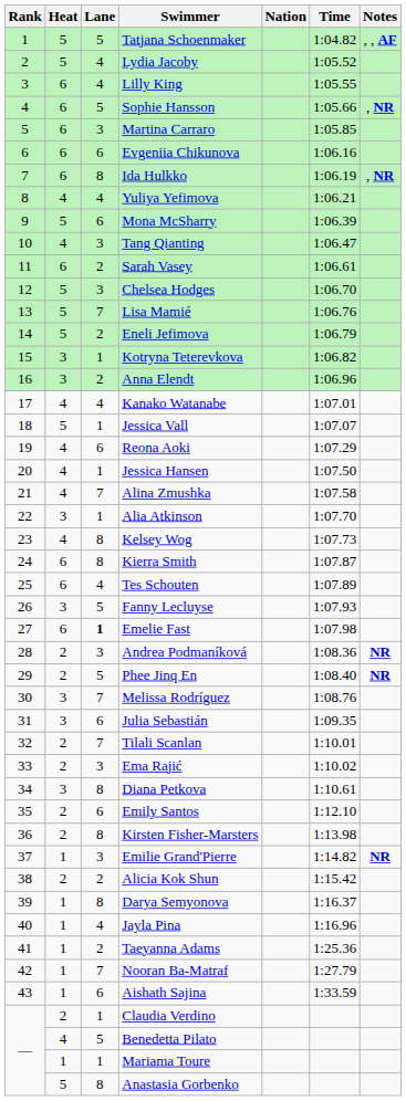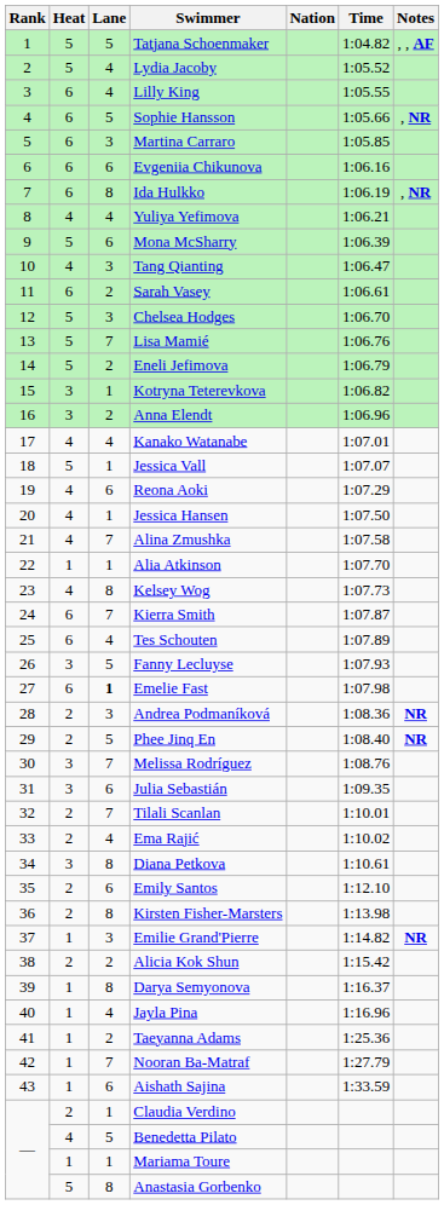 <table class="wikitable sortable" style="text-align:center">
 <tr>
 <th>Rank</th>
 <th>Heat</th>
 <th>Lane</th>
 <th>Swimmer</th>
 <th>Nation</th>
 <th>Time</th>
 <th>Notes</th>
 </tr>
 <tr bgcolor=bbf3bb>
 <td>1</td>
 <td>5</td>
 <td>5</td>
 <td align=left><a href='#'>Tatjana Schoenmaker</a></td>
 <td align=left></td>
 <td>1:04.82</td>
 <td>, , <strong><a href='#'>AF</a></strong></td>
 </tr>
 <tr bgcolor=bbf3bb>
 <td>2</td>
 <td>5</td>
 <td>4</td>
 <td align=left><a href='#'>Lydia Jacoby</a></td>
 <td align=left></td>
 <td>1:05.52</td>
 <td></td>
 </tr>
 <tr bgcolor=bbf3bb>
 <td>3</td>
 <td>6</td>
 <td>4</td>
 <td align=left><a href='#'>Lilly King</a></td>
 <td align=left></td>
 <td>1:05.55</td>
 <td></td>
 </tr>
 <tr bgcolor=bbf3bb>
 <td>4</td>
 <td>6</td>
 <td>5</td>
 <td align=left><a href='#'>Sophie Hansson</a></td>
 <td align=left></td>
 <td>1:05.66</td>
 <td>, <strong><a href='#'>NR</a></strong></td>
 </tr>
 <tr bgcolor=bbf3bb>
 <td>5</td>
 <td>6</td>
 <td>3</td>
 <td align=left><a href='#'>Martina Carraro</a></td>
 <td align=left></td>
 <td>1:05.85</td>
 <td></td>
 </tr>
 <tr bgcolor=bbf3bb>
 <td>6</td>
 <td>6</td>
 <td>6</td>
 <td align=left><a href='#'>Evgeniia Chikunova</a></td>
 <td align=left></td>
 <td>1:06.16</td>
 <td></td>
 </tr>
 <tr bgcolor=bbf3bb>
 <td>7</td>
 <td>6</td>
 <td>8</td>
 <td align=left><a href='#'>Ida Hulkko</a></td>
 <td align=left></td>
 <td>1:06.19</td>
 <td>, <strong><a href='#'>NR</a></strong></td>
 </tr>
 <tr bgcolor=bbf3bb>
 <td>8</td>
 <td>4</td>
 <td>4</td>
 <td align=left><a href='#'>Yuliya Yefimova</a></td>
 <td align=left></td>
 <td>1:06.21</td>
 <td></td>
 </tr>
 <tr bgcolor=bbf3bb>
 <td>9</td>
 <td>5</td>
 <td>6</td>
 <td align=left><a href='#'>Mona McSharry</a></td>
 <td align=left></td>
 <td>1:06.39</td>
 <td></td>
 </tr>
 <tr bgcolor=bbf3bb>
 <td>10</td>
 <td>4</td>
 <td>3</td>
 <td align=left><a href='#'>Tang Qianting</a></td>
 <td align=left></td>
 <td>1:06.47</td>
 <td></td>
 </tr>
 <tr bgcolor=bbf3bb>
 <td>11</td>
 <td>6</td>
 <td>2</td>
 <td align=left><a href='#'>Sarah Vasey</a></td>
 <td align=left></td>
 <td>1:06.61</td>
 <td></td>
 </tr>
 <tr bgcolor=bbf3bb>
 <td>12</td>
 <td>5</td>
 <td>3</td>
 <td align=left><a href='#'>Chelsea Hodges</a></td>
 <td align=left></td>
 <td>1:06.70</td>
 <td></td>
 </tr>
 <tr bgcolor=bbf3bb>
 <td>13</td>
 <td>5</td>
 <td>7</td>
 <td align=left><a href='#'>Lisa Mamié</a></td>
 <td align=left></td>
 <td>1:06.76</td>
 <td></td>
 </tr>
 <tr bgcolor=bbf3bb>
 <td>14</td>
 <td>5</td>
 <td>2</td>
 <td align=left><a href='#'>Eneli Jefimova</a></td>
 <td align=left></td>
 <td>1:06.79</td>
 <td></td>
 </tr>
 <tr bgcolor=bbf3bb>
 <td>15</td>
 <td>3</td>
 <td>1</td>
 <td align=left><a href='#'>Kotryna Teterevkova</a></td>
 <td align=left></td>
 <td>1:06.82</td>
 <td></td>
 </tr>
 <tr bgcolor=bbf3bb>
 <td>16</td>
 <td>3</td>
 <td>2</td>
 <td align=left><a href='#'>Anna Elendt</a></td>
 <td align=left></td>
 <td>1:06.96</td>
 <td></td>
 </tr>
 <tr>
 <td>17</td>
 <td>4</td>
 <td>4</td>
 <td align=left><a href='#'>Kanako Watanabe</a></td>
 <td align=left></td>
 <td>1:07.01</td>
 <td></td>
 </tr>
 <tr>
 <td>18</td>
 <td>5</td>
 <td>1</td>
 <td align=left><a href='#'>Jessica Vall</a></td>
 <td align=left></td>
 <td>1:07.07</td>
 <td></td>
 </tr>
 <tr>
 <td>19</td>
 <td>4</td>
 <td>6</td>
 <td align=left><a href='#'>Reona Aoki</a></td>
 <td align=left></td>
 <td>1:07.29</td>
 <td></td>
 </tr>
 <tr>
 <td>20</td>
 <td>4</td>
 <td>1</td>
 <td align=left><a href='#'>Jessica Hansen</a></td>
 <td align=left></td>
 <td>1:07.50</td>
 <td></td>
 </tr>
 <tr>
 <td>21</td>
 <td>4</td>
 <td>7</td>
 <td align=left><a href='#'>Alina Zmushka</a></td>
 <td align=left></td>
 <td>1:07.58</td>
 <td></td>
 </tr>
 <tr>
 <td>22</td>
-<td>3</td>
+<td>1</td>
 <td>1</td>
 <td align=left><a href='#'>Alia Atkinson</a></td>
 <td align=left></td>
 <td>1:07.70</td>
 <td></td>
 </tr>
 <tr>
 <td>23</td>
 <td>4</td>
 <td>8</td>
 <td align=left><a href='#'>Kelsey Wog</a></td>
 <td align=left></td>
 <td>1:07.73</td>
 <td></td>
 </tr>
 <tr>
 <td>24</td>
 <td>6</td>
-<td>8</td>
+<td>7</td>
 <td align=left><a href='#'>Kierra Smith</a></td>
 <td align=left></td>
 <td>1:07.87</td>
 <td></td>
 </tr>
 <tr>
 <td>25</td>
 <td>6</td>
 <td>4</td>
 <td align=left><a href='#'>Tes Schouten</a></td>
 <td align=left></td>
 <td>1:07.89</td>
 <td></td>
 </tr>
 <tr>
 <td>26</td>
 <td>3</td>
 <td>5</td>
 <td align=left><a href='#'>Fanny Lecluyse</a></td>
 <td align=left></td>
 <td>1:07.93</td>
 <td></td>
 </tr>
 <tr>
 <td>27</td>
 <td>6</td>
 <td><strong>1</strong></td>
 <td align=left><a href='#'>Emelie Fast</a></td>
 <td align=left></td>
 <td>1:07.98</td>
 <td></td>
 </tr>
 <tr>
 <td>28</td>
 <td>2</td>
 <td>3</td>
 <td align=left><a href='#'>Andrea Podmaníková</a></td>
 <td align=left></td>
 <td>1:08.36</td>
 <td><strong><a href='#'>NR</a></strong></td>
 </tr>
 <tr>
 <td>29</td>
 <td>2</td>
 <td>5</td>
 <td align=left><a href='#'>Phee Jinq En</a></td>
 <td align=left></td>
 <td>1:08.40</td>
 <td><strong><a href='#'>NR</a></strong></td>
 </tr>
 <tr>
 <td>30</td>
 <td>3</td>
 <td>7</td>
 <td align=left><a href='#'>Melissa Rodríguez</a></td>
 <td align=left></td>
 <td>1:08.76</td>
 <td></td>
 </tr>
 <tr>
 <td>31</td>
 <td>3</td>
 <td>6</td>
 <td align=left><a href='#'>Julia Sebastián</a></td>
 <td align=left></td>
 <td>1:09.35</td>
 <td></td>
 </tr>
 <tr>
 <td>32</td>
 <td>2</td>
 <td>7</td>
 <td align=left><a href='#'>Tilali Scanlan</a></td>
 <td align=left></td>
 <td>1:10.01</td>
 <td></td>
 </tr>
 <tr>
 <td>33</td>
 <td>2</td>
-<td>3</td>
+<td>4</td>
 <td align=left><a href='#'>Ema Rajić</a></td>
 <td align=left></td>
 <td>1:10.02</td>
 <td></td>
 </tr>
 <tr>
 <td>34</td>
 <td>3</td>
 <td>8</td>
 <td align=left><a href='#'>Diana Petkova</a></td>
 <td align=left></td>
 <td>1:10.61</td>
 <td></td>
 </tr>
 <tr>
 <td>35</td>
 <td>2</td>
 <td>6</td>
 <td align=left><a href='#'>Emily Santos</a></td>
 <td align=left></td>
 <td>1:12.10</td>
 <td></td>
 </tr>
 <tr>
 <td>36</td>
 <td>2</td>
 <td>8</td>
 <td align=left><a href='#'>Kirsten Fisher-Marsters</a></td>
 <td align=left></td>
 <td>1:13.98</td>
 <td></td>
 </tr>
 <tr>
 <td>37</td>
 <td>1</td>
 <td>3</td>
 <td align=left><a href='#'>Emilie Grand'Pierre</a></td>
 <td align=left></td>
 <td>1:14.82</td>
 <td><strong><a href='#'>NR</a></strong></td>
 </tr>
 <tr>
 <td>38</td>
 <td>2</td>
 <td>2</td>
 <td align=left><a href='#'>Alicia Kok Shun</a></td>
 <td align=left></td>
 <td>1:15.42</td>
 <td></td>
 </tr>
 <tr>
 <td>39</td>
 <td>1</td>
 <td>8</td>
 <td align=left><a href='#'>Darya Semyonova</a></td>
 <td align=left></td>
 <td>1:16.37</td>
 <td></td>
 </tr>
 <tr>
 <td>40</td>
 <td>1</td>
 <td>4</td>
 <td align=left><a href='#'>Jayla Pina</a></td>
 <td align=left></td>
 <td>1:16.96</td>
 <td></td>
 </tr>
 <tr>
 <td>41</td>
 <td>1</td>
 <td>2</td>
 <td align=left><a href='#'>Taeyanna Adams</a></td>
 <td align=left></td>
 <td>1:25.36</td>
 <td></td>
 </tr>
 <tr>
 <td>42</td>
 <td>1</td>
 <td>7</td>
 <td align=left><a href='#'>Nooran Ba-Matraf</a></td>
 <td align=left></td>
 <td>1:27.79</td>
 <td></td>
 </tr>
 <tr>
 <td>43</td>
 <td>1</td>
 <td>6</td>
 <td align=left><a href='#'>Aishath Sajina</a></td>
 <td align=left></td>
 <td>1:33.59</td>
 <td></td>
 </tr>
 <tr>
 <td rowspan=4 data-sort-value=44>—</td>
 <td>2</td>
 <td>1</td>
 <td align=left><a href='#'>Claudia Verdino</a></td>
 <td align=left></td>
 <td data-sort-value=8:88.88></td>
 <td></td>
 </tr>
 <tr>
 <td>4</td>
 <td>5</td>
 <td align=left><a href='#'>Benedetta Pilato</a></td>
 <td align=left></td>
 <td data-sort-value=8:88.88></td>
 <td></td>
 </tr>
 <tr>
 <td>1</td>
 <td>1</td>
 <td align=left><a href='#'>Mariama Toure</a></td>
 <td align=left></td>
 <td data-sort-value=9:99.99></td>
 <td></td>
 </tr>
 <tr>
 <td>5</td>
 <td>8</td>
 <td align=left><a href='#'>Anastasia Gorbenko</a></td>
 <td align=left></td>
 <td data-sort-value=9:99.99></td>
 <td></td>
 </tr>
 </table>
